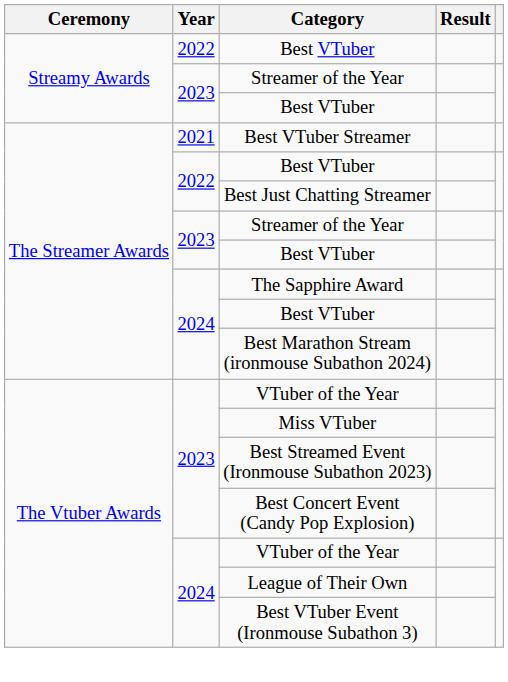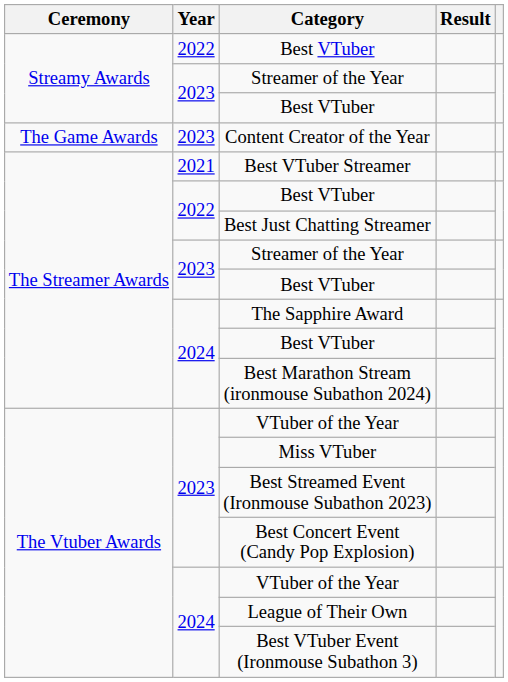 <table class="wikitable" style="text-align:center;">
 <tr>
 <th>Ceremony</th>
 <th>Year</th>
 <th>Category</th>
 <th>Result</th>
 <th></th>
 </tr>
 <tr>
 <td rowspan="3"><a href='#'>Streamy Awards</a></td>
 <td><a href='#'>2022</a></td>
 <td>Best <a href='#'>VTuber</a></td>
 <td></td>
 <td></td>
 </tr>
 <tr>
 <td rowspan="2"><a href='#'>2023</a></td>
 <td>Streamer of the Year</td>
 <td></td>
 <td rowspan="2"></td>
 </tr>
 <tr>
 <td>Best VTuber</td>
+<td></td>
+</tr>
+<tr>
+<td><a href='#'>The Game Awards</a></td>
+<td><a href='#'>2023</a></td>
+<td>Content Creator of the Year</td>
+<td></td>
 <td></td>
 </tr>
 <tr>
 <td rowspan="8"><a href='#'>The Streamer Awards</a></td>
 <td><a href='#'>2021</a></td>
 <td>Best VTuber Streamer</td>
 <td></td>
 <td></td>
 </tr>
 <tr>
 <td rowspan="2"><a href='#'>2022</a></td>
 <td>Best VTuber</td>
 <td></td>
 <td rowspan="2"></td>
 </tr>
 <tr>
 <td>Best Just Chatting Streamer</td>
 <td></td>
 </tr>
 <tr>
 <td rowspan="2"><a href='#'>2023</a></td>
 <td>Streamer of the Year</td>
 <td></td>
 <td rowspan="2"></td>
 </tr>
 <tr>
 <td>Best VTuber</td>
 <td></td>
 </tr>
 <tr>
 <td rowspan="3"><a href='#'>2024</a></td>
 <td>The Sapphire Award</td>
 <td></td>
 <td rowspan="3"></td>
 </tr>
 <tr>
 <td>Best VTuber</td>
 <td></td>
 </tr>
 <tr>
 <td>Best Marathon Stream<br>(ironmouse Subathon 2024)</td>
 <td></td>
 </tr>
 <tr>
 <td rowspan="7"><a href='#'>The Vtuber Awards</a></td>
 <td rowspan="4"><a href='#'>2023</a></td>
 <td>VTuber of the Year</td>
 <td></td>
 <td rowspan="4"></td>
 </tr>
 <tr>
 <td>Miss VTuber</td>
 <td></td>
 </tr>
 <tr>
 <td>Best Streamed Event<br>(Ironmouse Subathon 2023)</td>
 <td></td>
 </tr>
 <tr>
 <td>Best Concert Event<br>(Candy Pop Explosion)</td>
 <td></td>
 </tr>
 <tr>
 <td rowspan="3"><a href='#'>2024</a></td>
 <td>VTuber of the Year</td>
 <td></td>
 <td rowspan="3"></td>
 </tr>
 <tr>
 <td>League of Their Own</td>
 <td></td>
 </tr>
 <tr>
 <td>Best VTuber Event<br>(Ironmouse Subathon 3)</td>
 <td></td>
 </tr>
 </table>
